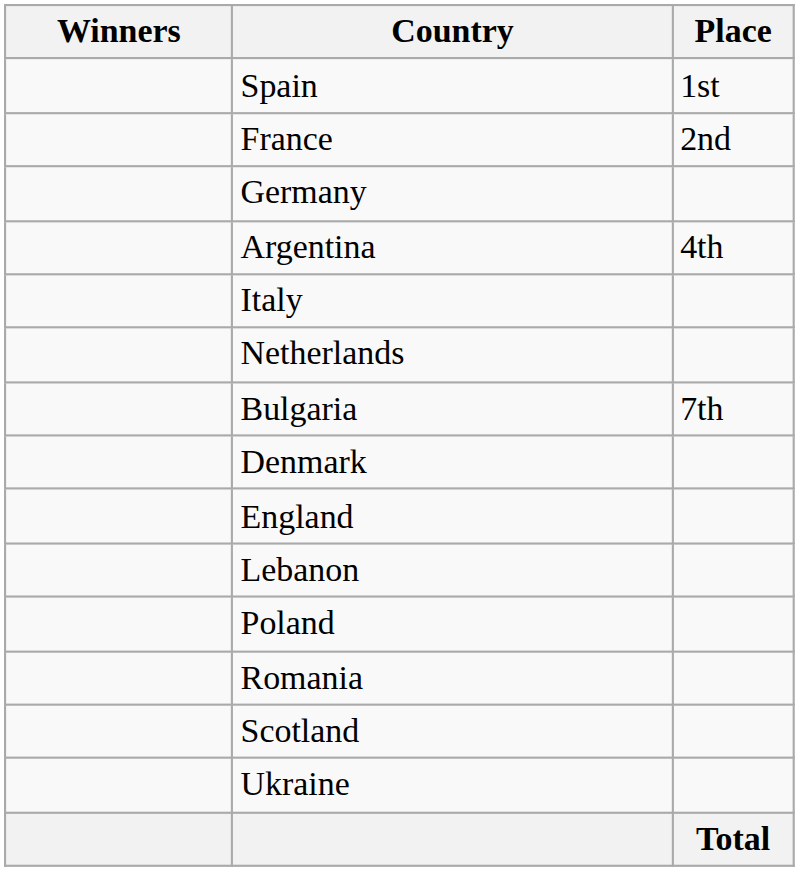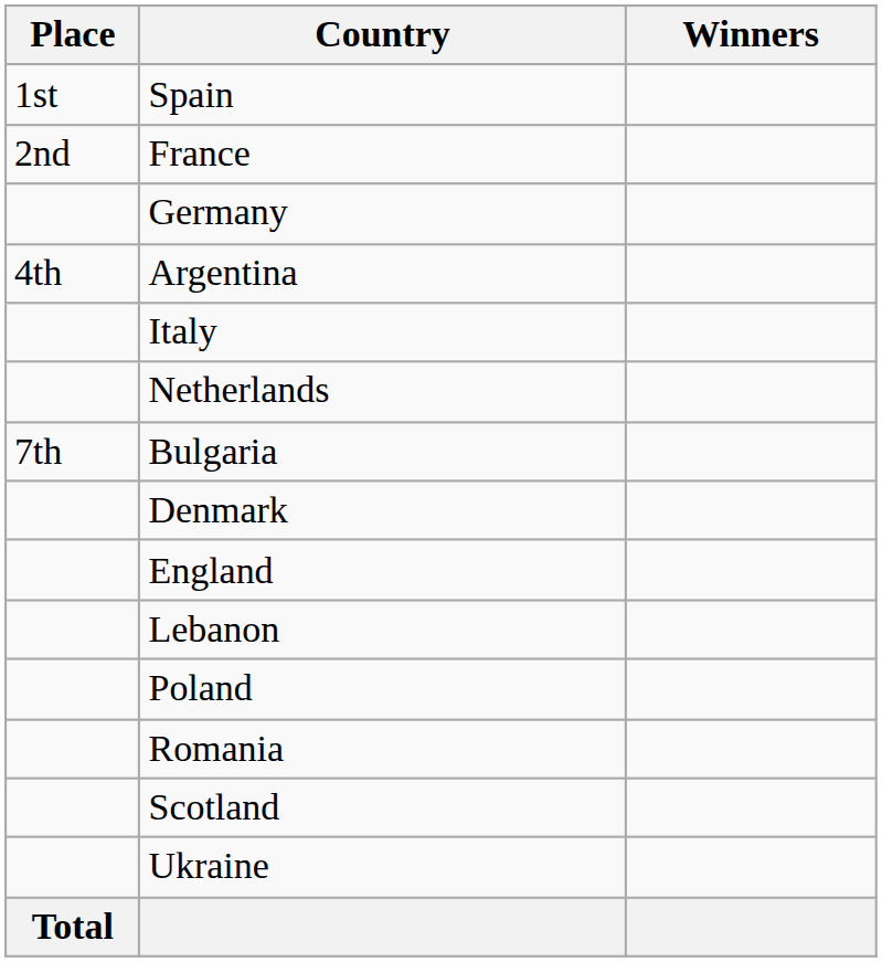 <table class="wikitable">
 <tr>
+<th width="50">Place</th>
+<th width="200">Country</th>
 <th width="100">Winners</th>
-<th width="200">Country</th>
-<th width="50">Place</th>
 </tr>
 <tr>
+<td>1st</td>
+<td> Spain</td>
 <td></td>
-<td> Spain</td>
-<td>1st</td>
 </tr>
 <tr>
+<td>2nd</td>
+<td> France</td>
 <td></td>
-<td> France</td>
-<td>2nd</td>
 </tr>
 <tr>
 <td></td>
 <td> Germany</td>
 <td></td>
 </tr>
 <tr>
+<td>4th</td>
+<td> Argentina</td>
 <td></td>
-<td> Argentina</td>
-<td>4th</td>
 </tr>
 <tr>
 <td></td>
 <td> Italy</td>
 <td></td>
 </tr>
 <tr>
 <td></td>
 <td> Netherlands</td>
 <td></td>
 </tr>
 <tr>
+<td>7th</td>
+<td> Bulgaria</td>
 <td></td>
-<td> Bulgaria</td>
-<td>7th</td>
 </tr>
 <tr>
 <td></td>
 <td> Denmark</td>
 <td></td>
 </tr>
 <tr>
 <td></td>
 <td> England</td>
 <td></td>
 </tr>
 <tr>
 <td></td>
 <td> Lebanon</td>
 <td></td>
 </tr>
 <tr>
 <td></td>
 <td> Poland</td>
 <td></td>
 </tr>
 <tr>
 <td></td>
 <td> Romania</td>
 <td></td>
 </tr>
 <tr>
 <td></td>
 <td> Scotland</td>
 <td></td>
 </tr>
 <tr>
 <td></td>
 <td> Ukraine</td>
 <td></td>
 </tr>
 <tr>
+<th>Total</th>
 <th></th>
 <th></th>
-<th>Total</th>
 </tr>
 </table>
